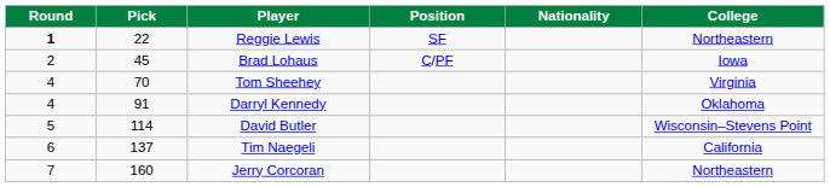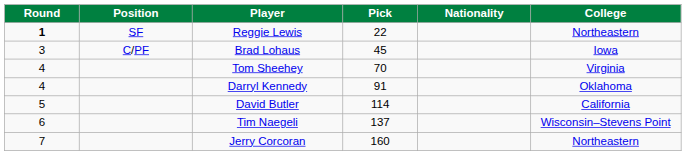 <table class="wikitable sortable sortable">
 <tr>
 <th style="background:#008040; color:white" width="10%">Round</th>
+<th style="background:#008040; color:white" width="15%">Position</th>
+<th style="background:#008040; color:white" width="20%">Player</th>
 <th style="background:#008040; color:white" width="10%">Pick</th>
-<th style="background:#008040; color:white" width="20%">Player</th>
-<th style="background:#008040; color:white" width="15%">Position</th>
 <th style="background:#008040; color:white" width="15%">Nationality</th>
 <th style="background:#008040; color:white" width="20%">College</th>
 </tr>
 <tr style="text-align: center">
 <td><strong>1</strong></td>
+<td><a href='#'>SF</a></td>
+<td><a href='#'>Reggie Lewis</a></td>
 <td>22</td>
-<td><a href='#'>Reggie Lewis</a></td>
-<td><a href='#'>SF</a></td>
 <td></td>
 <td><a href='#'>Northeastern</a></td>
 </tr>
 <tr style="text-align: center">
-<td>2</td>
+<td>3</td>
+<td><a href='#'>C</a>/<a href='#'>PF</a></td>
+<td><a href='#'>Brad Lohaus</a></td>
 <td>45</td>
-<td><a href='#'>Brad Lohaus</a></td>
-<td><a href='#'>C</a>/<a href='#'>PF</a></td>
 <td></td>
 <td><a href='#'>Iowa</a></td>
 </tr>
 <tr style="text-align: center">
 <td>4</td>
+<td></td>
+<td><a href='#'>Tom Sheehey</a></td>
 <td>70</td>
-<td><a href='#'>Tom Sheehey</a></td>
-<td></td>
 <td></td>
 <td><a href='#'>Virginia</a></td>
 </tr>
 <tr style="text-align: center">
 <td>4</td>
+<td></td>
+<td><a href='#'>Darryl Kennedy</a></td>
 <td>91</td>
-<td><a href='#'>Darryl Kennedy</a></td>
-<td></td>
 <td></td>
 <td><a href='#'>Oklahoma</a></td>
 </tr>
 <tr style="text-align: center">
 <td>5</td>
+<td></td>
+<td><a href='#'>David Butler</a></td>
 <td>114</td>
-<td><a href='#'>David Butler</a></td>
 <td></td>
+<td><a href='#'>California</a></td>
+</tr>
+<tr style="text-align: center">
+<td>6</td>
+<td></td>
+<td><a href='#'>Tim Naegeli</a></td>
+<td>137</td>
 <td></td>
 <td><a href='#'>Wisconsin–Stevens Point</a></td>
 </tr>
 <tr style="text-align: center">
-<td>6</td>
-<td>137</td>
-<td><a href='#'>Tim Naegeli</a></td>
+<td>7</td>
 <td></td>
-<td></td>
-<td><a href='#'>California</a></td>
-</tr>
-<tr style="text-align: center">
-<td>7</td>
+<td><a href='#'>Jerry Corcoran</a></td>
 <td>160</td>
-<td><a href='#'>Jerry Corcoran</a></td>
-<td></td>
 <td></td>
 <td><a href='#'>Northeastern</a></td>
 </tr>
 </table>
